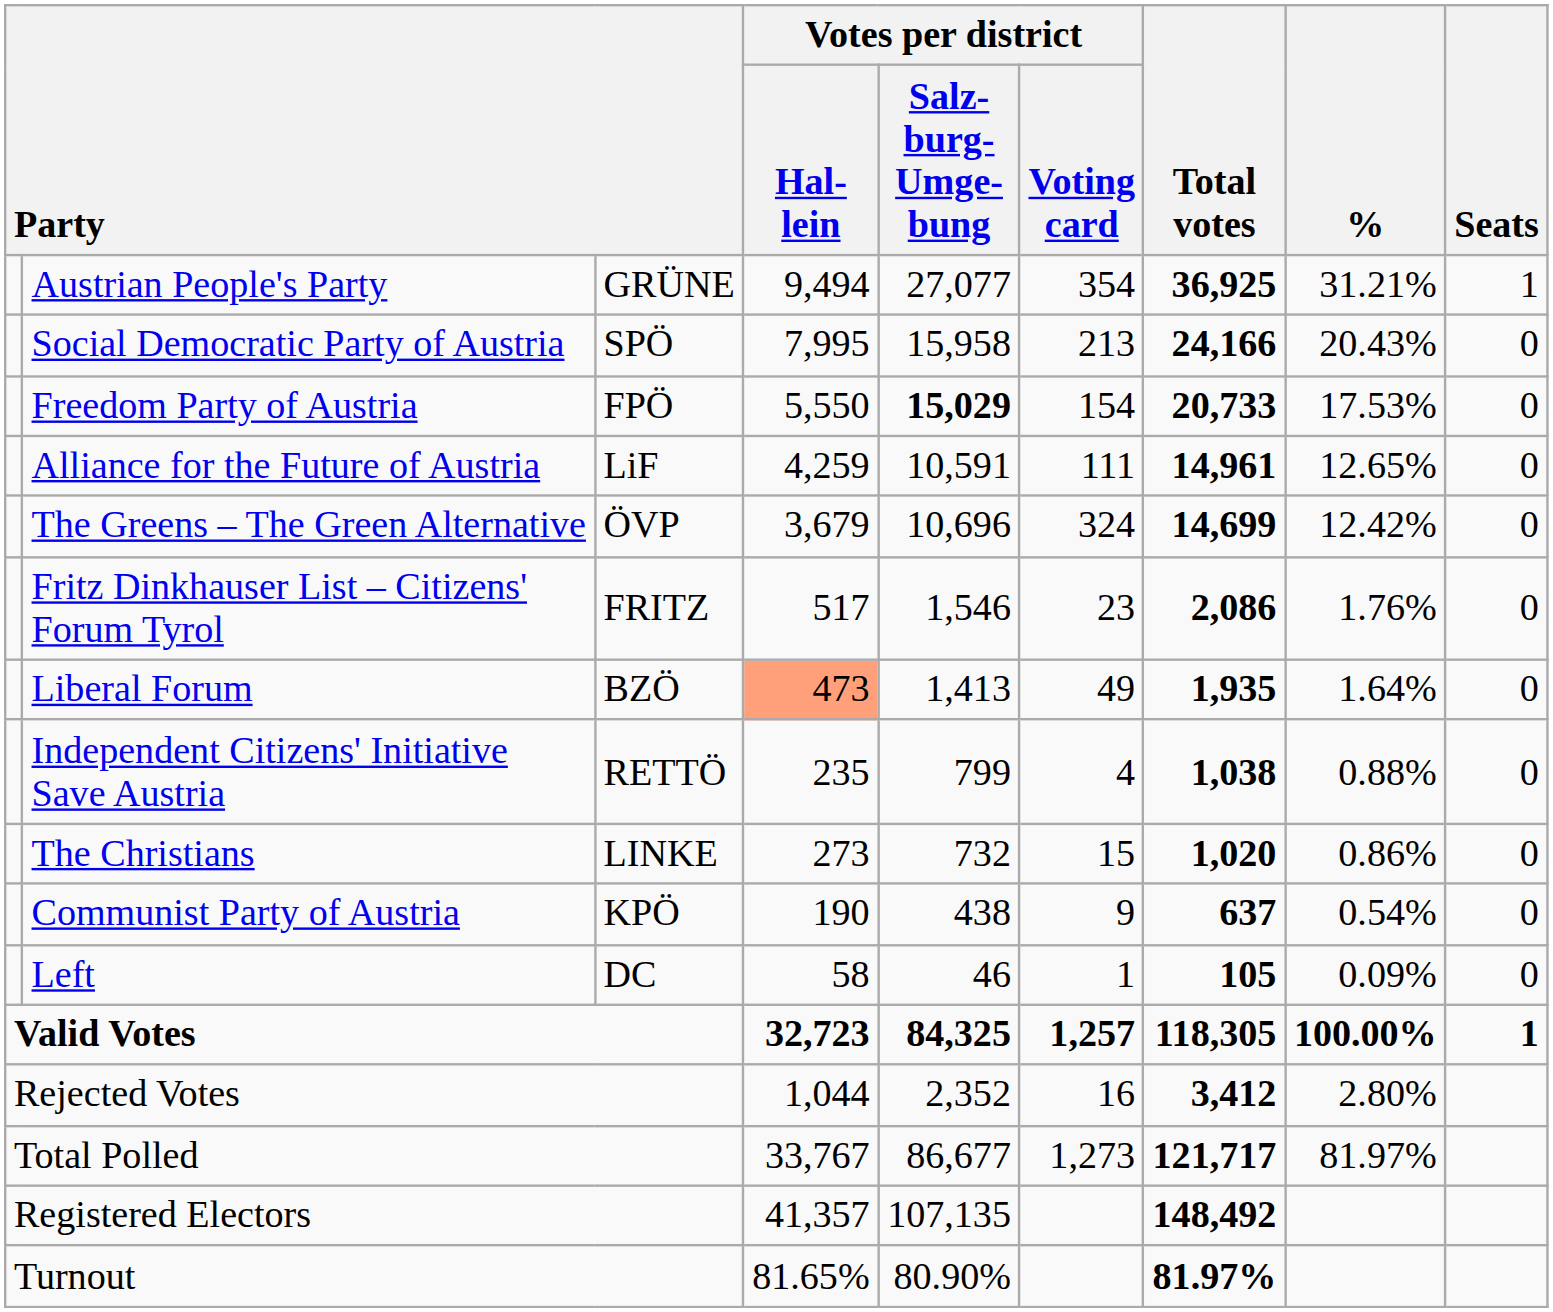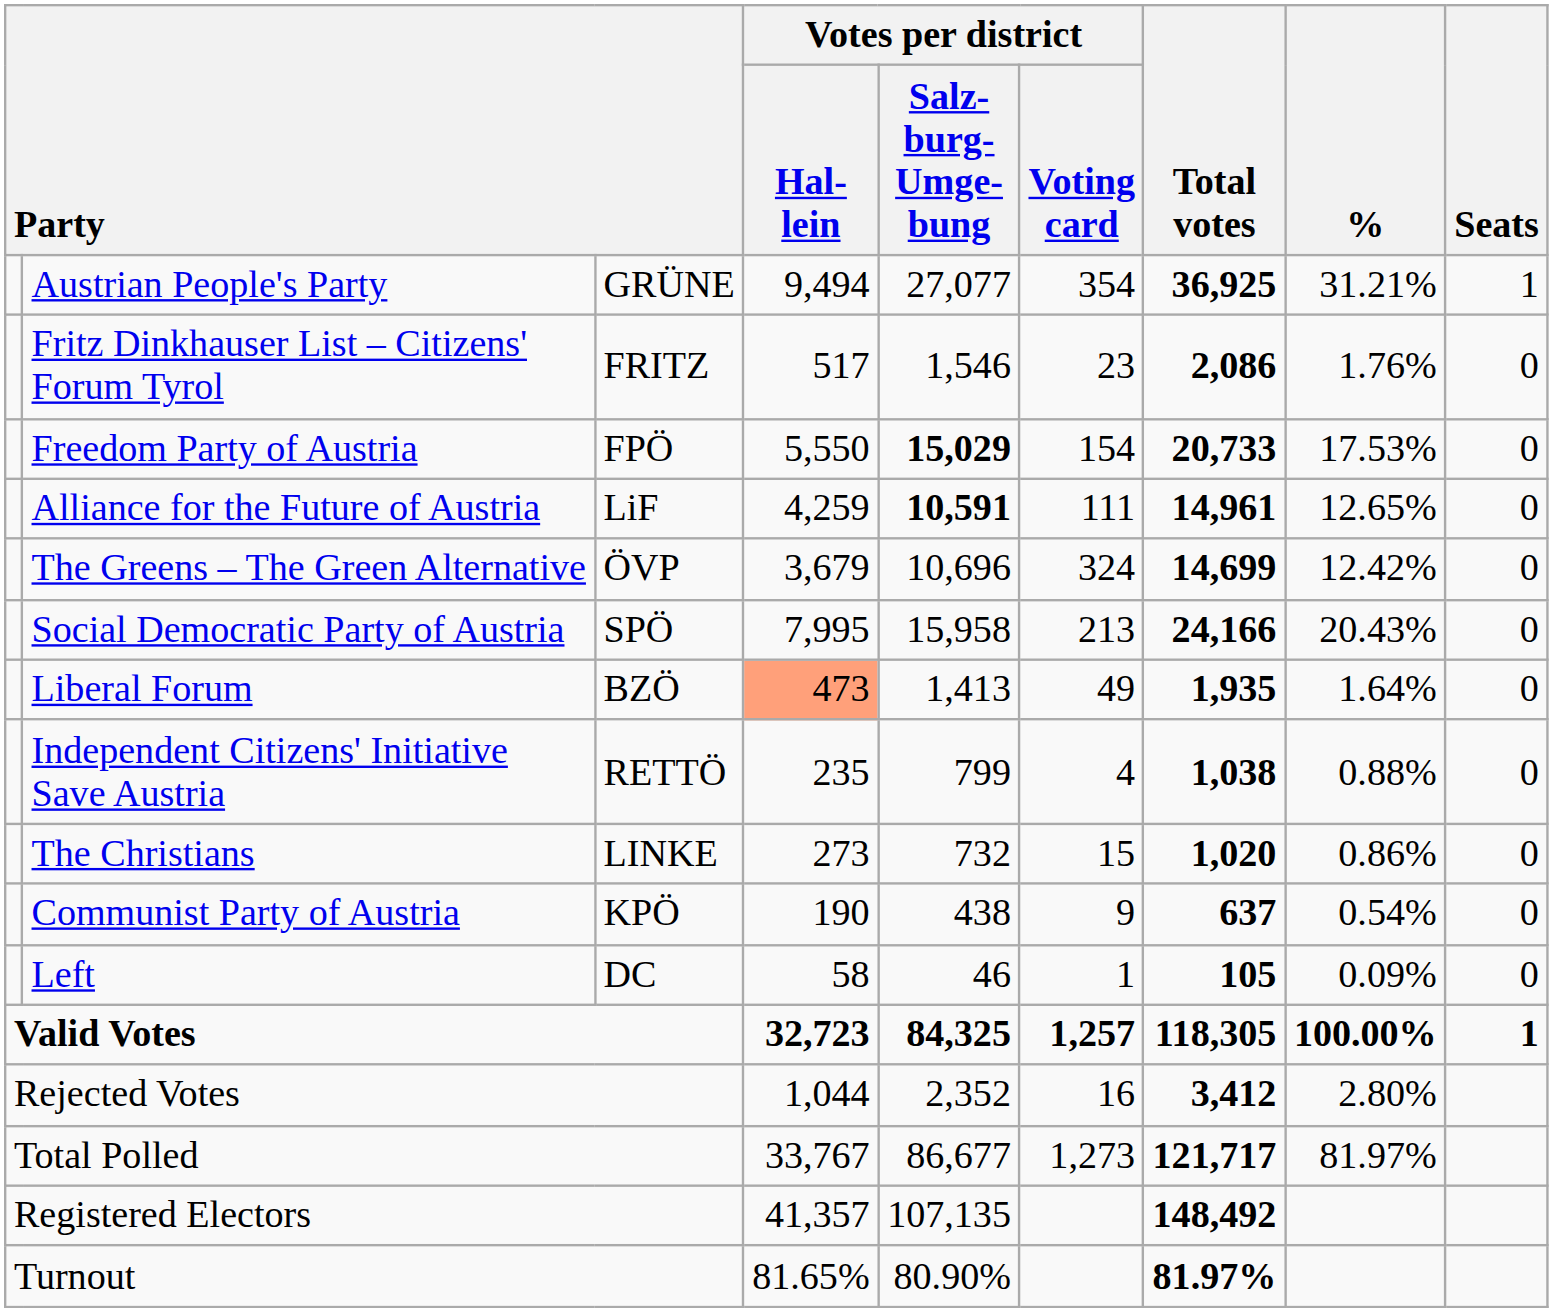 <table class="wikitable" border="1" style="text-align:right;">
 <tr>
 <th style="text-align:left;" valign=bottom rowspan=2 colspan=3>Party</th>
 <th colspan=3>Votes per district</th>
 <th align=center valign=bottom rowspan=2 width="50">Total<br>votes</th>
 <th align=center valign=bottom rowspan=2 width="50">%</th>
 <th align=center valign=bottom rowspan=2>Seats</th>
 </tr>
 <tr>
 <th align=center valign=bottom width="50"><a href='#'>Hal-<br>lein</a></th>
 <th align=center valign=bottom width="50"><a href='#'>Salz-<br>burg-<br>Umge-<br>bung</a></th>
 <th align=center valign=bottom width="50"><a href='#'>Voting<br>card</a></th>
 </tr>
 <tr>
 <td></td>
 <td align=left><a href='#'>Austrian People's Party</a></td>
 <td align=left>GRÜNE</td>
 <td>9,494</td>
 <td>27,077</td>
 <td>354</td>
 <td><strong>36,925</strong></td>
 <td>31.21%</td>
 <td>1</td>
 </tr>
 <tr>
 <td></td>
-<td align=left><a href='#'>Social Democratic Party of Austria</a></td>
-<td align=left>SPÖ</td>
-<td>7,995</td>
-<td>15,958</td>
-<td>213</td>
-<td><strong>24,166</strong></td>
-<td>20.43%</td>
+<td align=left><a href='#'>Fritz Dinkhauser List – Citizens' Forum Tyrol </a></td>
+<td align=left>FRITZ</td>
+<td>517</td>
+<td>1,546</td>
+<td>23</td>
+<td><strong>2,086</strong></td>
+<td>1.76%</td>
 <td>0</td>
 </tr>
 <tr>
 <td></td>
 <td align=left><a href='#'>Freedom Party of Austria</a></td>
 <td align=left>FPÖ</td>
 <td>5,550</td>
 <td><strong>15,029</strong></td>
 <td>154</td>
 <td><strong>20,733</strong></td>
 <td>17.53%</td>
 <td>0</td>
 </tr>
 <tr>
 <td></td>
 <td align=left><a href='#'>Alliance for the Future of Austria</a></td>
 <td align=left>LiF</td>
 <td>4,259</td>
-<td>10,591</td>
+<td><strong>10,591</strong></td>
 <td>111</td>
 <td><strong>14,961</strong></td>
 <td>12.65%</td>
 <td>0</td>
 </tr>
 <tr>
 <td></td>
 <td align=left style="white-space: nowrap;"><a href='#'>The Greens – The Green Alternative</a></td>
 <td align=left>ÖVP</td>
 <td>3,679</td>
 <td>10,696</td>
 <td>324</td>
 <td><strong>14,699</strong></td>
 <td>12.42%</td>
 <td>0</td>
 </tr>
 <tr>
 <td></td>
-<td align=left><a href='#'>Fritz Dinkhauser List – Citizens' Forum Tyrol </a></td>
-<td align=left>FRITZ</td>
-<td>517</td>
-<td>1,546</td>
-<td>23</td>
-<td><strong>2,086</strong></td>
-<td>1.76%</td>
+<td align=left><a href='#'>Social Democratic Party of Austria</a></td>
+<td align=left>SPÖ</td>
+<td>7,995</td>
+<td>15,958</td>
+<td>213</td>
+<td><strong>24,166</strong></td>
+<td>20.43%</td>
 <td>0</td>
 </tr>
 <tr>
 <td></td>
 <td align=left><a href='#'>Liberal Forum</a></td>
 <td align=left>BZÖ</td>
 <td style="background: lightsalmon;">473</td>
 <td>1,413</td>
 <td>49</td>
 <td><strong>1,935</strong></td>
 <td>1.64%</td>
 <td>0</td>
 </tr>
 <tr>
 <td></td>
 <td align=left><a href='#'>Independent Citizens' Initiative Save Austria</a></td>
 <td align=left>RETTÖ</td>
 <td>235</td>
 <td>799</td>
 <td>4</td>
 <td><strong>1,038</strong></td>
 <td>0.88%</td>
 <td>0</td>
 </tr>
 <tr>
 <td></td>
 <td align=left><a href='#'>The Christians</a></td>
 <td align=left>LINKE</td>
 <td>273</td>
 <td>732</td>
 <td>15</td>
 <td><strong>1,020</strong></td>
 <td>0.86%</td>
 <td>0</td>
 </tr>
 <tr>
 <td></td>
 <td align=left><a href='#'>Communist Party of Austria</a></td>
 <td align=left>KPÖ</td>
 <td>190</td>
 <td>438</td>
 <td>9</td>
 <td><strong>637</strong></td>
 <td>0.54%</td>
 <td>0</td>
 </tr>
 <tr>
 <td></td>
 <td align=left><a href='#'>Left</a></td>
 <td align=left>DC</td>
 <td>58</td>
 <td>46</td>
 <td>1</td>
 <td><strong>105</strong></td>
 <td>0.09%</td>
 <td>0</td>
 </tr>
 <tr style="font-weight:bold">
 <td align=left colspan=3>Valid Votes</td>
 <td>32,723</td>
 <td>84,325</td>
 <td>1,257</td>
 <td>118,305</td>
 <td>100.00%</td>
 <td>1</td>
 </tr>
 <tr>
 <td align=left colspan=3>Rejected Votes</td>
 <td>1,044</td>
 <td>2,352</td>
 <td>16</td>
 <td><strong>3,412</strong></td>
 <td>2.80%</td>
 <td></td>
 </tr>
 <tr>
 <td align=left colspan=3>Total Polled</td>
 <td>33,767</td>
 <td>86,677</td>
 <td>1,273</td>
 <td><strong>121,717</strong></td>
 <td>81.97%</td>
 <td></td>
 </tr>
 <tr>
 <td align=left colspan=3>Registered Electors</td>
 <td>41,357</td>
 <td>107,135</td>
 <td></td>
 <td><strong>148,492</strong></td>
 <td></td>
 <td></td>
 </tr>
 <tr>
 <td align=left colspan=3>Turnout</td>
 <td>81.65%</td>
 <td>80.90%</td>
 <td></td>
 <td><strong>81.97%</strong></td>
 <td></td>
 <td></td>
 </tr>
 </table>
